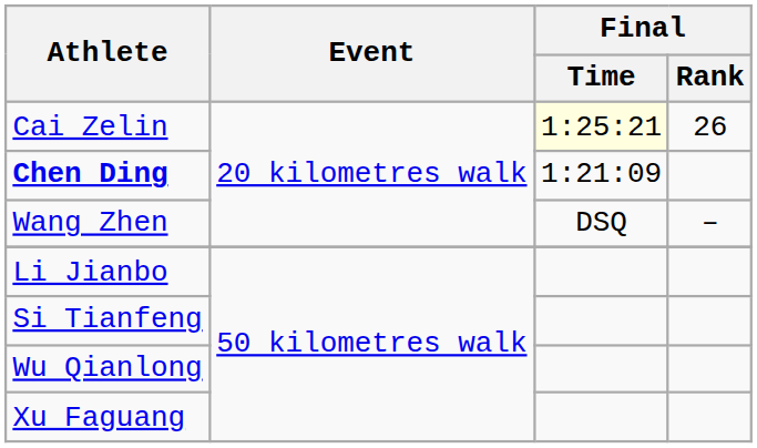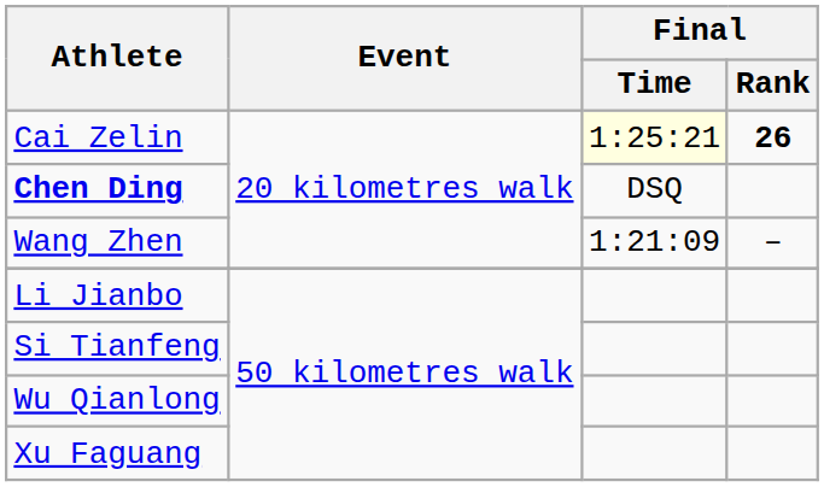 <table class=wikitable style="font-size:90%;">
 <tr>
 <th rowspan="2">Athlete</th>
 <th rowspan="2">Event</th>
 <th colspan="2">Final</th>
 </tr>
 <tr>
 <th>Time</th>
 <th>Rank</th>
 </tr>
 <tr style="border-top: single;">
 <td><a href='#'>Cai Zelin</a></td>
 <td rowspan=3><a href='#'>20 kilometres walk</a></td>
 <td align=center style="background: lightyellow;">1:25:21</td>
-<td align=center>26</td>
+<td align=center><strong>26</strong></td>
 </tr>
 <tr>
 <td><strong><a href='#'>Chen Ding</a></strong></td>
-<td align=center>1:21:09</td>
+<td align=center>DSQ</td>
 <td align=center></td>
 </tr>
 <tr>
 <td><a href='#'>Wang Zhen</a></td>
-<td align=center>DSQ</td>
+<td align=center>1:21:09</td>
 <td align=center>–</td>
 </tr>
 <tr>
 </tr>
 <tr style="border-top: single;">
 <td><a href='#'>Li Jianbo</a></td>
 <td rowspan=4><a href='#'>50 kilometres walk</a></td>
 <td align=center></td>
 <td align=center></td>
 </tr>
 <tr>
 <td><a href='#'>Si Tianfeng</a></td>
 <td align=center></td>
 <td align=center></td>
 </tr>
 <tr>
 <td><a href='#'>Wu Qianlong</a></td>
 <td align=center></td>
 <td align=center></td>
 </tr>
 <tr>
 <td><a href='#'>Xu Faguang</a></td>
 <td align=center></td>
 <td align=center></td>
 </tr>
 </table>
